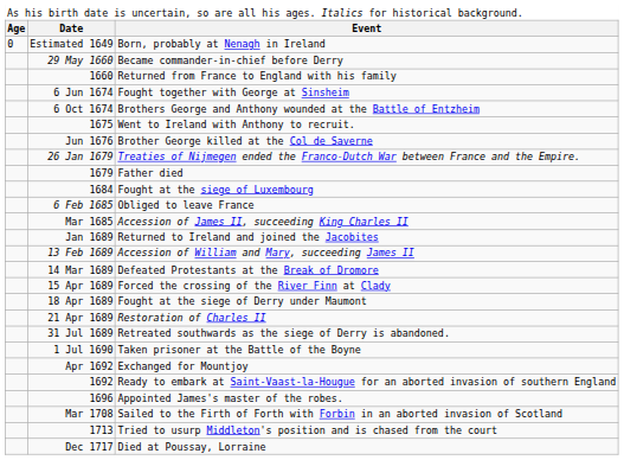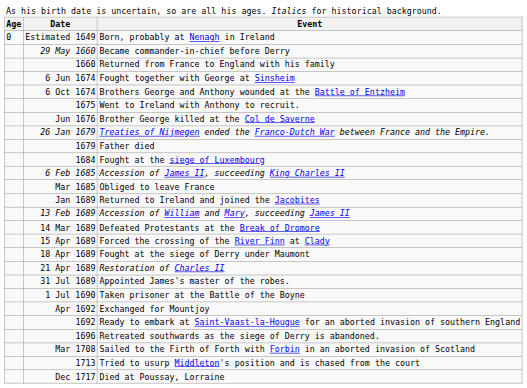 <table class="wikitable mw-collapsible mw-collapsed" style="border: none;">
 <tr>
 <td colspan=3 style="background: white; border: none;">As his birth date is uncertain, so are all his ages. <em>Italics</em> for historical background.</td>
 </tr>
 <tr>
 <th scope="col">Age</th>
 <th scope="col">Date</th>
 <th scope="col">Event</th>
 </tr>
 <tr>
 <td>0</td>
 <td align=right>Estimated 1649</td>
 <td>Born, probably at <a href='#'>Nenagh</a> in Ireland</td>
 </tr>
 <tr>
 <td></td>
 <td align=right><em>29 May 1660</em></td>
 <td>Became commander-in-chief before Derry</td>
 </tr>
 <tr>
 <td></td>
 <td align=right>1660</td>
 <td>Returned from France to England with his family</td>
 </tr>
 <tr>
 <td></td>
 <td align=right>6 Jun 1674</td>
 <td>Fought together with George at <a href='#'>Sinsheim</a></td>
 </tr>
 <tr>
 <td></td>
 <td align=right>6 Oct 1674</td>
 <td>Brothers George and Anthony wounded at the <a href='#'>Battle of Entzheim</a></td>
 </tr>
 <tr>
 <td></td>
 <td align=right>1675</td>
 <td>Went to Ireland with Anthony to recruit.</td>
 </tr>
 <tr>
 <td></td>
 <td align=right>Jun 1676</td>
 <td>Brother George killed at the <a href='#'>Col de Saverne</a></td>
 </tr>
 <tr>
 <td></td>
 <td align=right><em>26 Jan 1679</em></td>
 <td><em><a href='#'>Treaties of Nijmegen</a> ended the <a href='#'>Franco-Dutch War</a> between France and the Empire.</em></td>
 </tr>
 <tr>
 <td></td>
 <td align=right>1679</td>
 <td>Father died</td>
 </tr>
 <tr>
 <td></td>
 <td align=right>1684</td>
 <td>Fought at the <a href='#'>siege of Luxembourg</a></td>
 </tr>
 <tr>
 <td></td>
 <td align=right><em>6 Feb 1685</em></td>
-<td>Obliged to leave France</td>
+<td><em>Accession of <a href='#'>James II</a>, succeeding <a href='#'>King Charles II</a></em></td>
 </tr>
 <tr>
 <td></td>
 <td align=right>Mar 1685</td>
-<td><em>Accession of <a href='#'>James II</a>, succeeding <a href='#'>King Charles II</a></em></td>
+<td>Obliged to leave France</td>
 </tr>
 <tr>
 <td></td>
 <td align=right>Jan 1689</td>
 <td>Returned to Ireland and joined the <a href='#'>Jacobites</a></td>
 </tr>
 <tr>
 <td></td>
 <td align=right><em>13 Feb 1689</em></td>
 <td><em>Accession of <a href='#'>William</a> and <a href='#'>Mary</a>, succeeding <a href='#'>James II</a></em></td>
 </tr>
 <tr>
 <td></td>
 <td align=right>14 Mar 1689</td>
 <td>Defeated Protestants at the <a href='#'>Break of Dromore</a></td>
 </tr>
 <tr>
 <td></td>
 <td align=right>15 Apr 1689</td>
 <td>Forced the crossing of the <a href='#'>River Finn</a> at <a href='#'>Clady</a></td>
 </tr>
 <tr>
 <td></td>
 <td align=right>18 Apr 1689</td>
 <td>Fought at the siege of Derry under Maumont</td>
 </tr>
 <tr>
 <td></td>
 <td align=right>21 Apr 1689</td>
 <td><em>Restoration of <a href='#'>Charles II</a></em></td>
 </tr>
 <tr>
 <td></td>
 <td align=right>31 Jul 1689</td>
-<td>Retreated southwards as the siege of Derry is abandoned.</td>
+<td>Appointed James's master of the robes.</td>
 </tr>
 <tr>
 <td></td>
 <td align=right>1 Jul 1690</td>
 <td>Taken prisoner at the Battle of the Boyne</td>
 </tr>
 <tr>
 <td></td>
 <td align=right>Apr 1692</td>
 <td>Exchanged for Mountjoy</td>
 </tr>
 <tr>
 <td></td>
 <td align=right>1692</td>
 <td>Ready to embark at <a href='#'>Saint-Vaast-la-Hougue</a> for an aborted invasion of southern England</td>
 </tr>
 <tr>
 <td></td>
 <td align=right>1696</td>
-<td>Appointed James's master of the robes.</td>
+<td>Retreated southwards as the siege of Derry is abandoned.</td>
 </tr>
 <tr>
 <td></td>
 <td align=right>Mar 1708</td>
 <td>Sailed to the Firth of Forth with <a href='#'>Forbin</a> in an aborted invasion of Scotland</td>
 </tr>
 <tr>
 <td></td>
 <td align=right>1713</td>
 <td>Tried to usurp <a href='#'>Middleton</a>'s position and is chased from the court</td>
 </tr>
 <tr>
 <td></td>
 <td align=right>Dec 1717</td>
 <td>Died at Poussay, Lorraine</td>
 </tr>
 </table>
